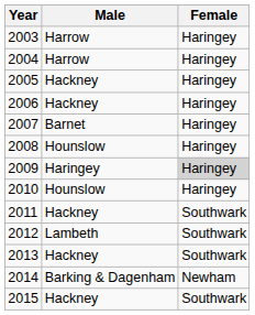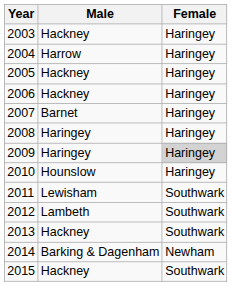 <table class="wikitable">
 <tr>
 <th>Year</th>
 <th>Male</th>
 <th>Female</th>
 </tr>
 <tr>
 <td>2003</td>
-<td>Harrow</td>
+<td>Hackney</td>
 <td>Haringey</td>
 </tr>
 <tr>
 <td>2004</td>
 <td>Harrow</td>
 <td>Haringey</td>
 </tr>
 <tr>
 <td>2005</td>
 <td>Hackney</td>
 <td>Haringey</td>
 </tr>
 <tr>
 <td>2006</td>
 <td>Hackney</td>
 <td>Haringey</td>
 </tr>
 <tr>
 <td>2007</td>
 <td>Barnet</td>
 <td>Haringey</td>
 </tr>
 <tr>
 <td>2008</td>
-<td>Hounslow</td>
+<td>Haringey</td>
 <td>Haringey</td>
 </tr>
 <tr>
 <td>2009</td>
 <td>Haringey</td>
 <td style="background: lightgrey;">Haringey</td>
 </tr>
 <tr>
 <td>2010</td>
 <td>Hounslow</td>
 <td>Haringey</td>
 </tr>
 <tr>
 <td>2011</td>
-<td>Hackney</td>
+<td>Lewisham</td>
 <td>Southwark</td>
 </tr>
 <tr>
 <td>2012</td>
 <td>Lambeth</td>
 <td>Southwark</td>
 </tr>
 <tr>
 <td>2013</td>
 <td>Hackney</td>
 <td>Southwark</td>
 </tr>
 <tr>
 <td>2014</td>
 <td>Barking & Dagenham</td>
 <td>Newham</td>
 </tr>
 <tr>
 <td>2015</td>
 <td>Hackney</td>
 <td>Southwark</td>
 </tr>
 </table>
